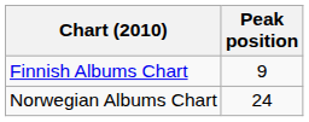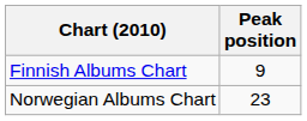 <table class="wikitable sortable">
 <tr>
 <th>Chart (2010)</th>
 <th>Peak<br>position</th>
 </tr>
 <tr>
 <td><a href='#'>Finnish Albums Chart</a></td>
 <td style="text-align:center;">9</td>
 </tr>
 <tr>
 <td>Norwegian Albums Chart</td>
-<td style="text-align:center;">24</td>
+<td style="text-align:center;">23</td>
 </tr>
 </table>
